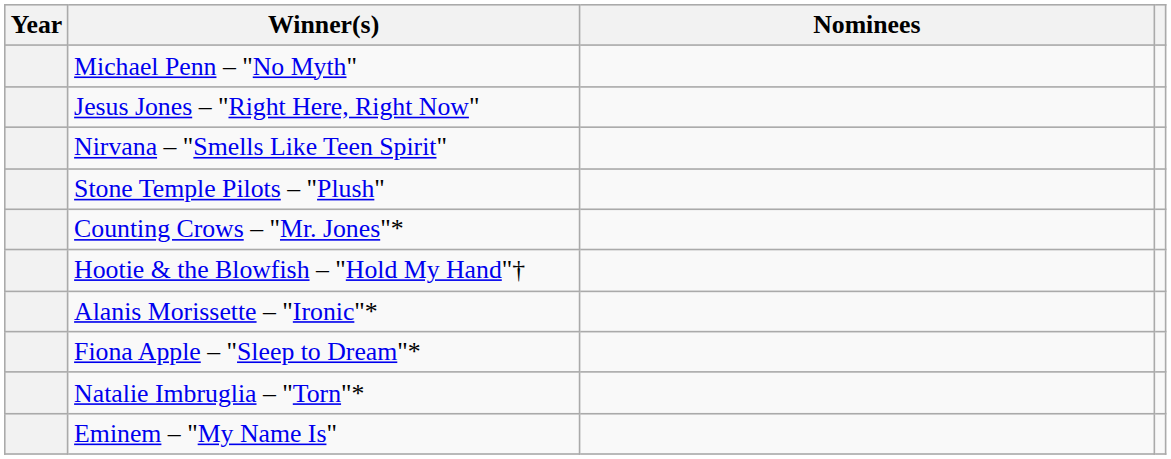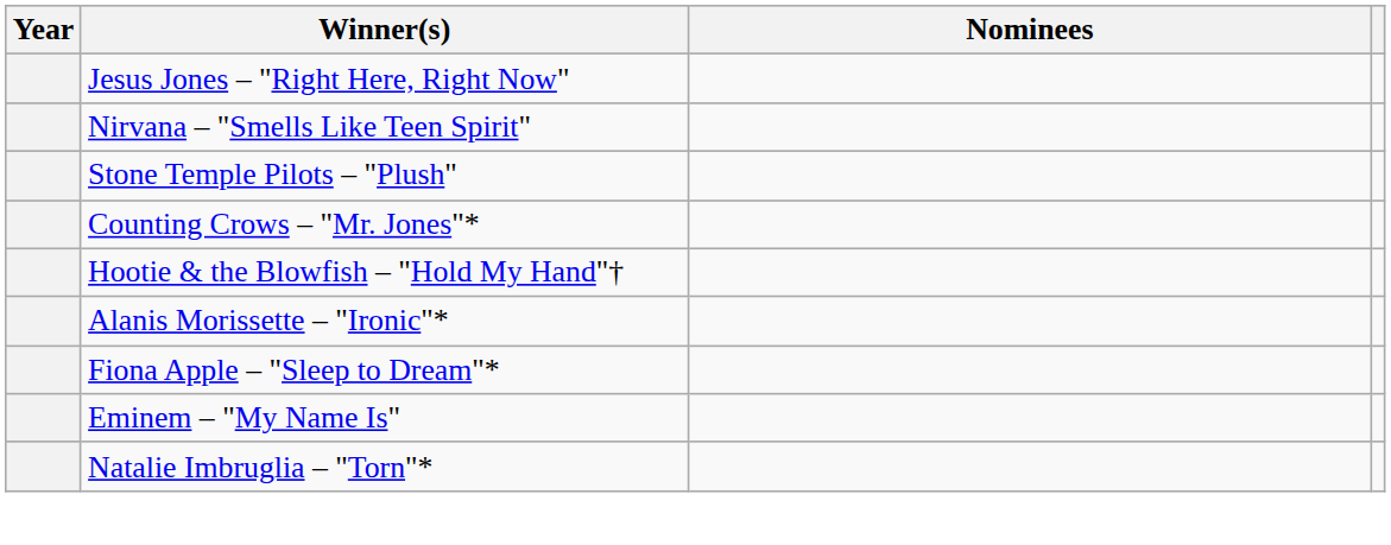 <table class="wikitable sortable">
 <tr>
 <th scope="col">Year</th>
 <th scope="col" style="width:310px;">Winner(s)</th>
 <th scope="col" style="width:350px;">Nominees</th>
 <th scope="col" class="unsortable"></th>
-</tr>
-<tr>
-<th scope="row"></th>
-<td><a href='#'>Michael Penn</a> – "<a href='#'>No Myth</a>"</td>
-<td></td>
-<td align="center"></td>
 </tr>
 <tr>
 <th scope="row"></th>
 <td><a href='#'>Jesus Jones</a> – "<a href='#'>Right Here, Right Now</a>"</td>
 <td></td>
 <td align="center"></td>
 </tr>
 <tr>
 <th scope="row"></th>
 <td><a href='#'>Nirvana</a> – "<a href='#'>Smells Like Teen Spirit</a>"</td>
 <td></td>
 <td align="center"></td>
 </tr>
 <tr>
 <th scope="row"></th>
 <td><a href='#'>Stone Temple Pilots</a> – "<a href='#'>Plush</a>"</td>
 <td></td>
 <td align="center"></td>
 </tr>
 <tr>
 <th scope="row"></th>
 <td><a href='#'>Counting Crows</a> – "<a href='#'>Mr. Jones</a>"*</td>
 <td></td>
 <td align="center"></td>
 </tr>
 <tr>
 <th scope="row"></th>
 <td><a href='#'>Hootie & the Blowfish</a> – "<a href='#'>Hold My Hand</a>"†</td>
 <td></td>
 <td align="center"></td>
 </tr>
 <tr>
 <th scope="row"></th>
 <td><a href='#'>Alanis Morissette</a> – "<a href='#'>Ironic</a>"*</td>
 <td></td>
 <td align="center"></td>
 </tr>
 <tr>
 <th scope="row"></th>
 <td><a href='#'>Fiona Apple</a> – "<a href='#'>Sleep to Dream</a>"*</td>
 <td></td>
 <td align="center"></td>
 </tr>
 <tr>
 <th scope="row"></th>
-<td><a href='#'>Natalie Imbruglia</a> – "<a href='#'>Torn</a>"*</td>
+<td><a href='#'>Eminem</a> – "<a href='#'>My Name Is</a>"</td>
 <td></td>
 <td align="center"></td>
 </tr>
 <tr>
 <th scope="row"></th>
-<td><a href='#'>Eminem</a> – "<a href='#'>My Name Is</a>"</td>
+<td><a href='#'>Natalie Imbruglia</a> – "<a href='#'>Torn</a>"*</td>
 <td></td>
 <td align="center"></td>
 </tr>
 </table>
